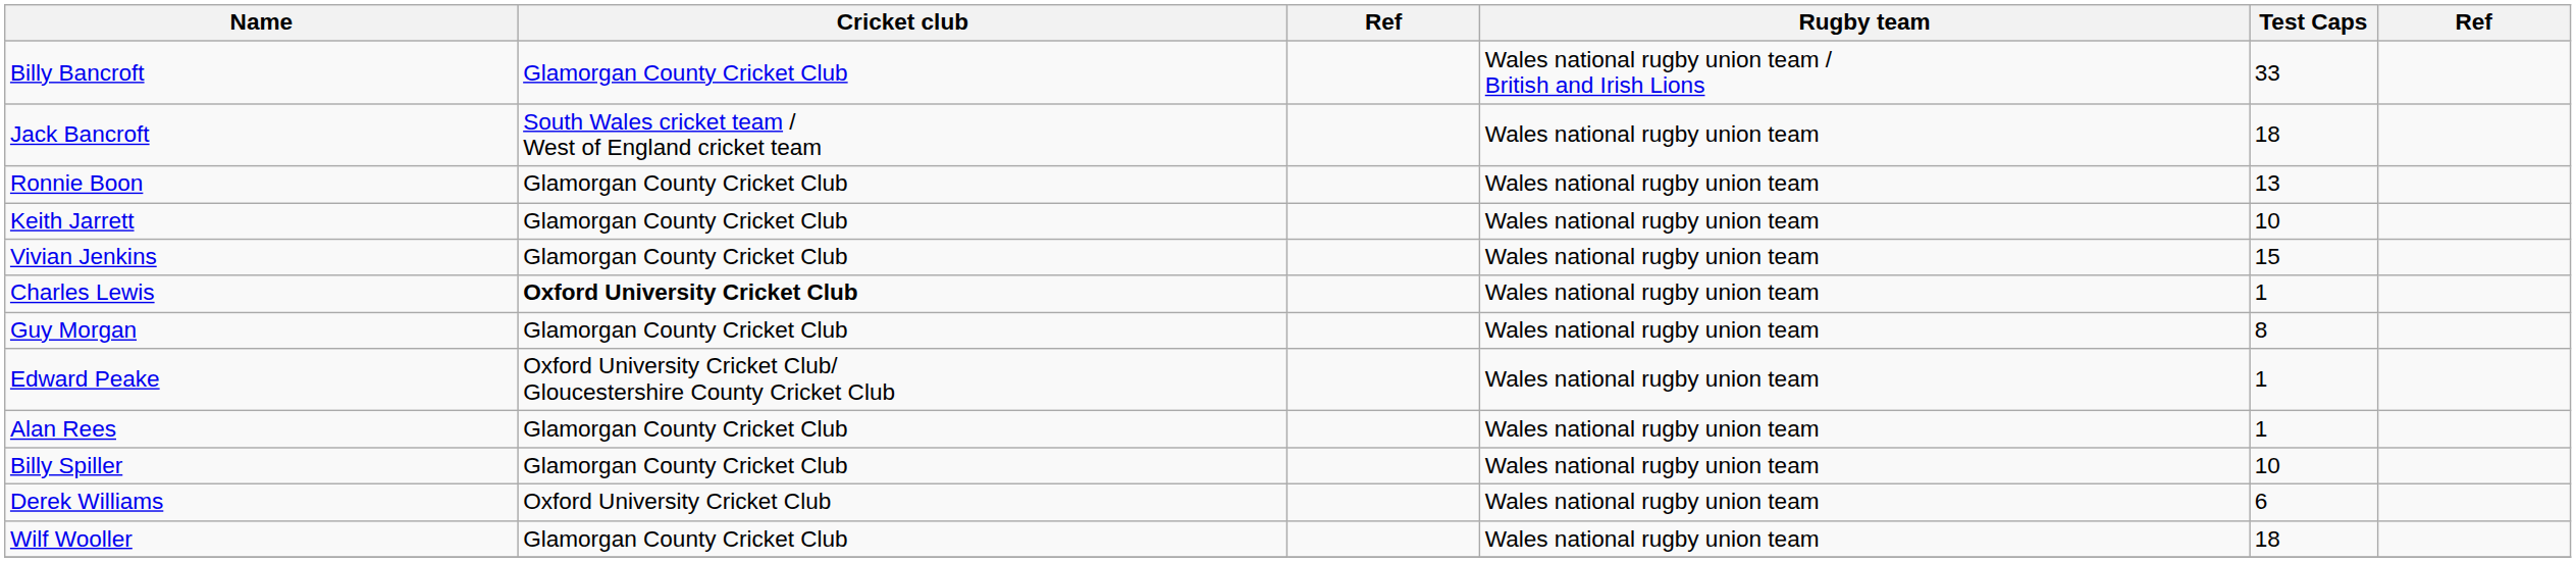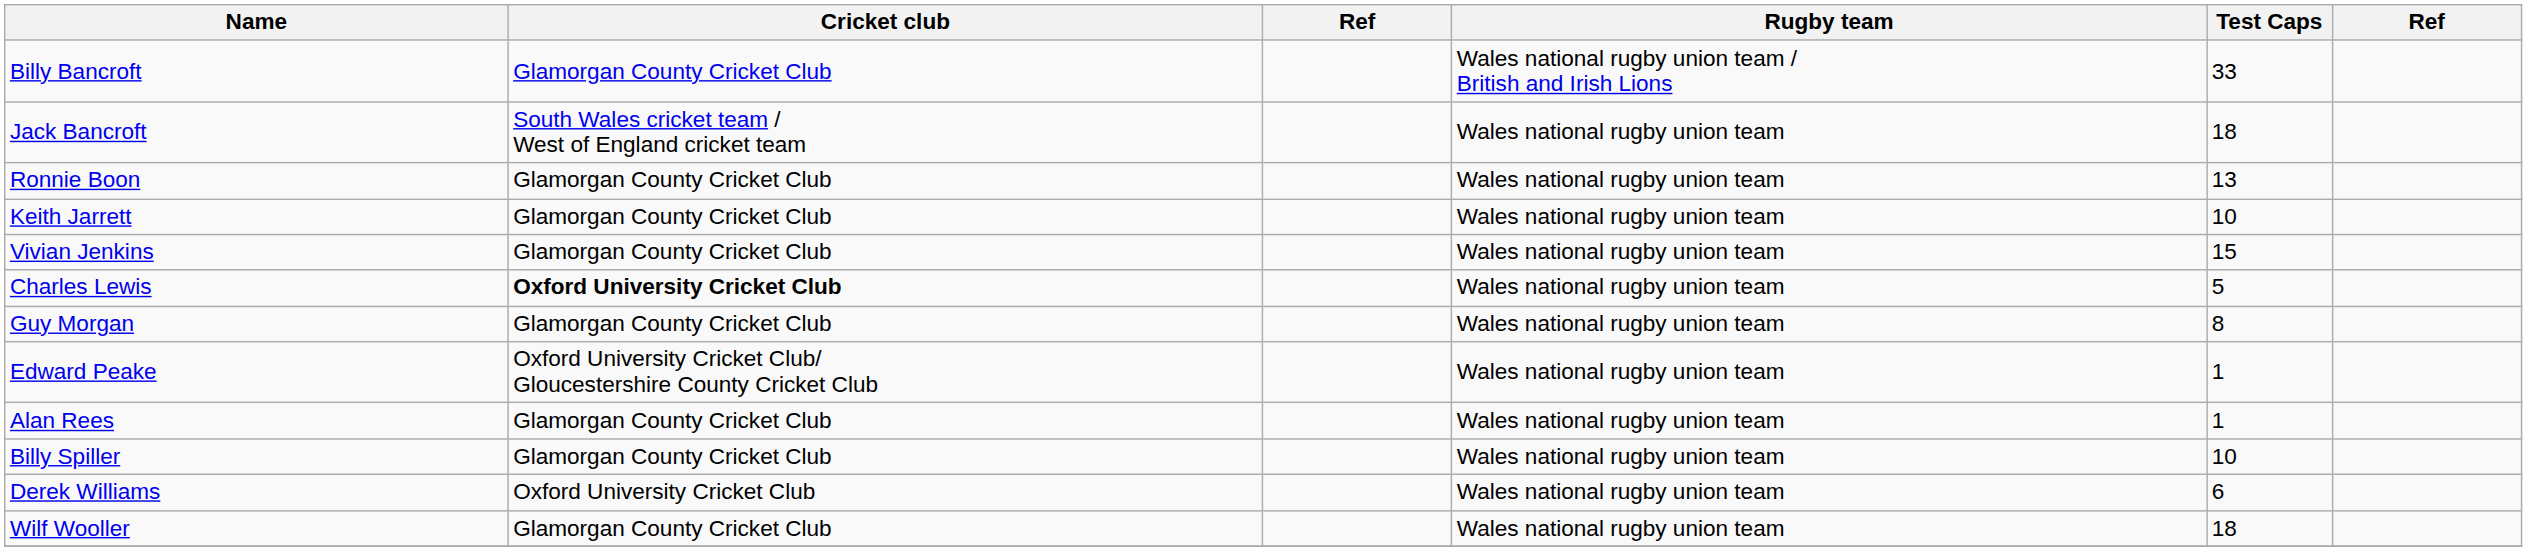 <table class=wikitable width=90%>
 <tr>
 <th width=20%>Name</th>
 <th width=30%>Cricket club</th>
 <th width=5&>Ref</th>
 <th width=30%>Rugby team</th>
 <th width=5%>Test Caps</th>
 <th width=5&>Ref</th>
 </tr>
 <tr>
 <td><a href='#'>Billy Bancroft</a></td>
 <td><a href='#'>Glamorgan County Cricket Club</a></td>
 <td></td>
 <td>Wales national rugby union team / <br><a href='#'>British and Irish Lions</a></td>
 <td>33</td>
 <td></td>
 </tr>
 <tr>
 <td><a href='#'>Jack Bancroft</a></td>
 <td><a href='#'>South Wales cricket team</a> / <br>West of England cricket team</td>
 <td></td>
 <td>Wales national rugby union team</td>
 <td>18</td>
 <td></td>
 </tr>
 <tr>
 <td><a href='#'>Ronnie Boon</a></td>
 <td>Glamorgan County Cricket Club</td>
 <td></td>
 <td>Wales national rugby union team</td>
 <td>13</td>
 <td></td>
 </tr>
 <tr>
 <td><a href='#'>Keith Jarrett</a></td>
 <td>Glamorgan County Cricket Club</td>
 <td></td>
 <td>Wales national rugby union team</td>
 <td>10</td>
 <td></td>
 </tr>
 <tr>
 <td><a href='#'>Vivian Jenkins</a></td>
 <td>Glamorgan County Cricket Club</td>
 <td></td>
 <td>Wales national rugby union team</td>
 <td>15</td>
 <td></td>
 </tr>
 <tr>
 <td><a href='#'>Charles Lewis</a></td>
 <td><strong>Oxford University Cricket Club</strong></td>
 <td></td>
 <td>Wales national rugby union team</td>
-<td>1</td>
+<td>5</td>
 <td></td>
 </tr>
 <tr>
 <td><a href='#'>Guy Morgan</a></td>
 <td>Glamorgan County Cricket Club</td>
 <td></td>
 <td>Wales national rugby union team</td>
 <td>8</td>
 <td></td>
 </tr>
 <tr>
 <td><a href='#'>Edward Peake</a></td>
 <td>Oxford University Cricket Club/ <br>Gloucestershire County Cricket Club</td>
 <td></td>
 <td>Wales national rugby union team</td>
 <td>1</td>
 <td></td>
 </tr>
 <tr>
 <td><a href='#'>Alan Rees</a></td>
 <td>Glamorgan County Cricket Club</td>
 <td></td>
 <td>Wales national rugby union team</td>
 <td>1</td>
 <td></td>
 </tr>
 <tr>
 <td><a href='#'>Billy Spiller</a></td>
 <td>Glamorgan County Cricket Club</td>
 <td></td>
 <td>Wales national rugby union team</td>
 <td>10</td>
 <td></td>
 </tr>
 <tr>
 <td><a href='#'>Derek Williams</a></td>
 <td>Oxford University Cricket Club</td>
 <td></td>
 <td>Wales national rugby union team</td>
 <td>6</td>
 <td></td>
 </tr>
 <tr>
 <td><a href='#'>Wilf Wooller</a></td>
 <td>Glamorgan County Cricket Club</td>
 <td></td>
 <td>Wales national rugby union team</td>
 <td>18</td>
 <td></td>
 </tr>
 <tr>
 </tr>
 </table>
